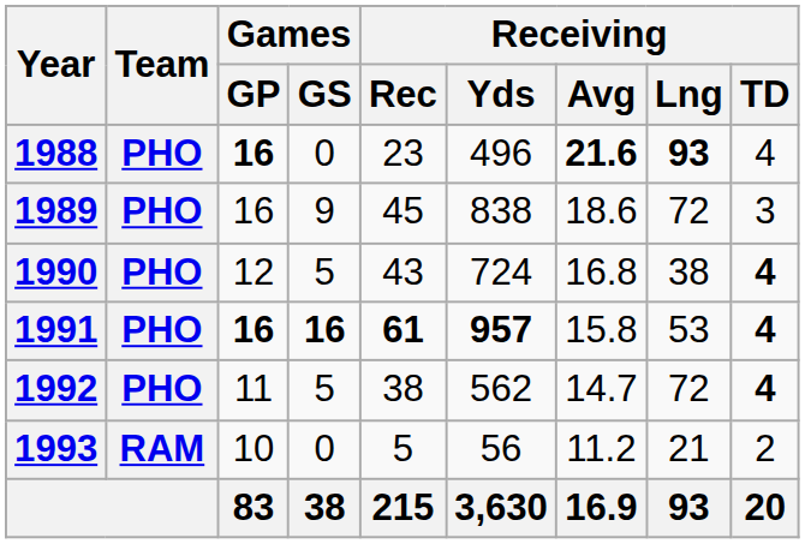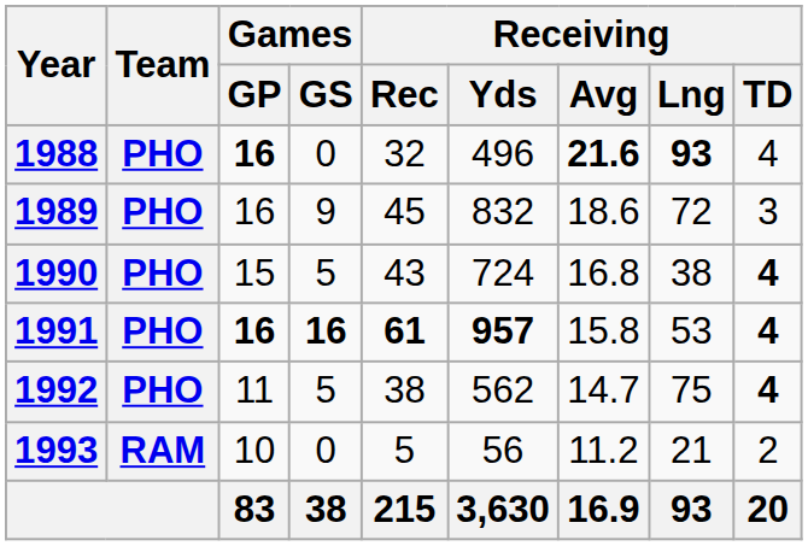 <table class="wikitable" style="text-align:center">
 <tr>
 <th rowspan="2">Year</th>
 <th rowspan="2">Team</th>
 <th colspan="2">Games</th>
 <th colspan="5">Receiving</th>
 </tr>
 <tr>
 <th>GP</th>
 <th>GS</th>
 <th>Rec</th>
 <th>Yds</th>
 <th>Avg</th>
 <th>Lng</th>
 <th>TD</th>
 </tr>
 <tr>
 <th><a href='#'>1988</a></th>
 <th><a href='#'>PHO</a></th>
 <td><strong>16</strong></td>
 <td>0</td>
-<td>23</td>
+<td>32</td>
 <td>496</td>
 <td><strong>21.6</strong></td>
 <td><strong>93</strong></td>
 <td>4</td>
 </tr>
 <tr>
 <th><a href='#'>1989</a></th>
 <th><a href='#'>PHO</a></th>
 <td>16</td>
 <td>9</td>
 <td>45</td>
-<td>838</td>
+<td>832</td>
 <td>18.6</td>
 <td>72</td>
 <td>3</td>
 </tr>
 <tr>
 <th><a href='#'>1990</a></th>
 <th><a href='#'>PHO</a></th>
-<td>12</td>
+<td>15</td>
 <td>5</td>
 <td>43</td>
 <td>724</td>
 <td>16.8</td>
 <td>38</td>
 <td><strong>4</strong></td>
 </tr>
 <tr>
 <th><a href='#'>1991</a></th>
 <th><a href='#'>PHO</a></th>
 <td><strong>16</strong></td>
 <td><strong>16</strong></td>
 <td><strong>61</strong></td>
 <td><strong>957</strong></td>
 <td>15.8</td>
 <td>53</td>
 <td><strong>4</strong></td>
 </tr>
 <tr>
 <th><a href='#'>1992</a></th>
 <th><a href='#'>PHO</a></th>
 <td>11</td>
 <td>5</td>
 <td>38</td>
 <td>562</td>
 <td>14.7</td>
-<td>72</td>
+<td>75</td>
 <td><strong>4</strong></td>
 </tr>
 <tr>
 <th><a href='#'>1993</a></th>
 <th><a href='#'>RAM</a></th>
 <td>10</td>
 <td>0</td>
 <td>5</td>
 <td>56</td>
 <td>11.2</td>
 <td>21</td>
 <td>2</td>
 </tr>
 <tr>
 <th colspan="2"></th>
 <th>83</th>
 <th>38</th>
 <th>215</th>
 <th>3,630</th>
 <th>16.9</th>
 <th>93</th>
 <th>20</th>
 </tr>
 </table>
